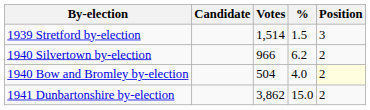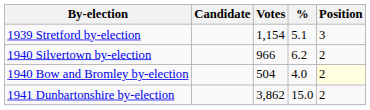 <table class="wikitable sortable">
 <tr>
 <th>By-election</th>
 <th>Candidate</th>
 <th>Votes</th>
 <th>%</th>
 <th>Position</th>
 </tr>
 <tr>
 <td><a href='#'>1939 Stretford by-election</a></td>
 <td></td>
-<td>1,514</td>
-<td>1.5</td>
+<td>1,154</td>
+<td>5.1</td>
 <td>3</td>
 </tr>
 <tr>
 <td><a href='#'>1940 Silvertown by-election</a></td>
 <td></td>
 <td>966</td>
 <td>6.2</td>
 <td>2</td>
 </tr>
 <tr>
 <td><a href='#'>1940 Bow and Bromley by-election</a></td>
 <td></td>
 <td>504</td>
 <td>4.0</td>
 <td style="background: lightyellow;">2</td>
 </tr>
 <tr>
 <td><a href='#'>1941 Dunbartonshire by-election</a></td>
 <td></td>
 <td>3,862</td>
 <td>15.0</td>
 <td>2</td>
 </tr>
 </table>
